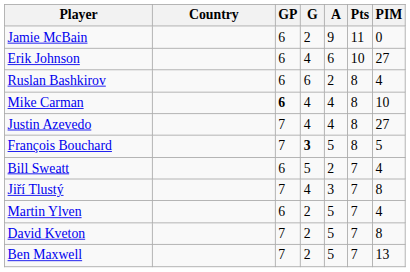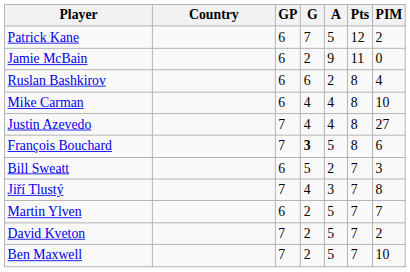 <table class="wikitable">
 <tr>
 <th width=165>Player</th>
 <th width=135>Country</th>
 <th width=20>GP</th>
 <th width=20>G</th>
 <th width=20>A</th>
 <th width=20>Pts</th>
 <th width=20>PIM</th>
 </tr>
 <tr>
+<td><a href='#'>Patrick Kane</a></td>
+<td></td>
+<td>6</td>
+<td>7</td>
+<td>5</td>
+<td>12</td>
+<td>2</td>
+</tr>
+<tr>
 <td><a href='#'>Jamie McBain</a></td>
 <td></td>
 <td>6</td>
 <td>2</td>
 <td>9</td>
 <td>11</td>
 <td>0</td>
-</tr>
-<tr>
-<td><a href='#'>Erik Johnson</a></td>
-<td></td>
-<td>6</td>
-<td>4</td>
-<td>6</td>
-<td>10</td>
-<td>27</td>
 </tr>
 <tr>
 <td><a href='#'>Ruslan Bashkirov</a></td>
 <td></td>
 <td>6</td>
 <td>6</td>
 <td>2</td>
 <td>8</td>
 <td>4</td>
 </tr>
 <tr>
 <td><a href='#'>Mike Carman</a></td>
 <td></td>
-<td><strong>6</strong></td>
+<td>6</td>
 <td>4</td>
 <td>4</td>
 <td>8</td>
 <td>10</td>
 </tr>
 <tr>
 <td><a href='#'>Justin Azevedo</a></td>
 <td></td>
 <td>7</td>
 <td>4</td>
 <td>4</td>
 <td>8</td>
 <td>27</td>
 </tr>
 <tr>
 <td><a href='#'>François Bouchard</a></td>
 <td></td>
 <td>7</td>
 <td><strong>3</strong></td>
 <td>5</td>
 <td>8</td>
-<td>5</td>
+<td>6</td>
 </tr>
 <tr>
 <td><a href='#'>Bill Sweatt</a></td>
 <td></td>
 <td>6</td>
 <td>5</td>
 <td>2</td>
 <td>7</td>
-<td>4</td>
+<td>3</td>
 </tr>
 <tr>
 <td><a href='#'>Jiří Tlustý</a></td>
 <td></td>
 <td>7</td>
 <td>4</td>
 <td>3</td>
 <td>7</td>
 <td>8</td>
 </tr>
 <tr>
 <td><a href='#'>Martin Ylven</a></td>
 <td></td>
 <td>6</td>
 <td>2</td>
 <td>5</td>
 <td>7</td>
-<td>4</td>
+<td>7</td>
 </tr>
 <tr>
 <td><a href='#'>David Kveton</a></td>
 <td></td>
 <td>7</td>
 <td>2</td>
 <td>5</td>
 <td>7</td>
-<td>8</td>
+<td>2</td>
 </tr>
 <tr>
 <td><a href='#'>Ben Maxwell</a></td>
 <td></td>
 <td>7</td>
 <td>2</td>
 <td>5</td>
 <td>7</td>
-<td>13</td>
+<td>10</td>
 </tr>
 </table>
